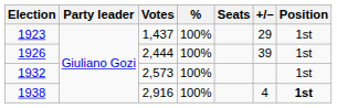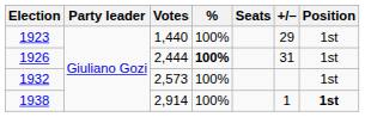 <table class=wikitable style=text-align:center>
 <tr>
 <th>Election</th>
 <th>Party leader</th>
 <th>Votes</th>
 <th>%</th>
 <th>Seats</th>
 <th>+/–</th>
 <th>Position</th>
 </tr>
 <tr>
 <td><a href='#'>1923</a></td>
 <td rowspan="4"><a href='#'>Giuliano Gozi</a></td>
-<td>1,437</td>
+<td>1,440</td>
 <td>100%<br></td>
 <td></td>
 <td> 29</td>
 <td> 1st</td>
 </tr>
 <tr>
 <td><a href='#'>1926</a></td>
 <td>2,444</td>
-<td>100%</td>
+<td><strong>100%</strong></td>
 <td></td>
-<td> 39</td>
+<td> 31</td>
 <td> 1st</td>
 </tr>
 <tr>
 <td><a href='#'>1932</a></td>
 <td>2,573</td>
 <td>100%</td>
 <td></td>
 <td></td>
 <td> 1st</td>
 </tr>
 <tr>
 <td><a href='#'>1938</a></td>
-<td>2,916</td>
+<td>2,914</td>
 <td>100%</td>
 <td></td>
-<td> 4</td>
+<td> 1</td>
 <td><strong> 1st</strong></td>
 </tr>
 </table>
